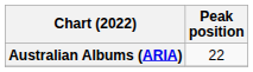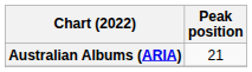 <table class="wikitable sortable plainrowheaders" style="text-align:center">
 <tr>
 <th scope="col">Chart (2022)</th>
 <th scope="col">Peak<br>position</th>
 </tr>
 <tr>
 <th scope="row">Australian Albums (<a href='#'>ARIA</a>)</th>
-<td>22</td>
+<td>21</td>
 </tr>
 <tr>
 </tr>
 <tr>
 </tr>
 <tr>
 </tr>
 <tr>
 </tr>
 <tr>
 </tr>
 <tr>
 </tr>
 <tr>
 </tr>
 <tr>
 </tr>
 <tr>
 </tr>
 <tr>
 </tr>
 </table>
